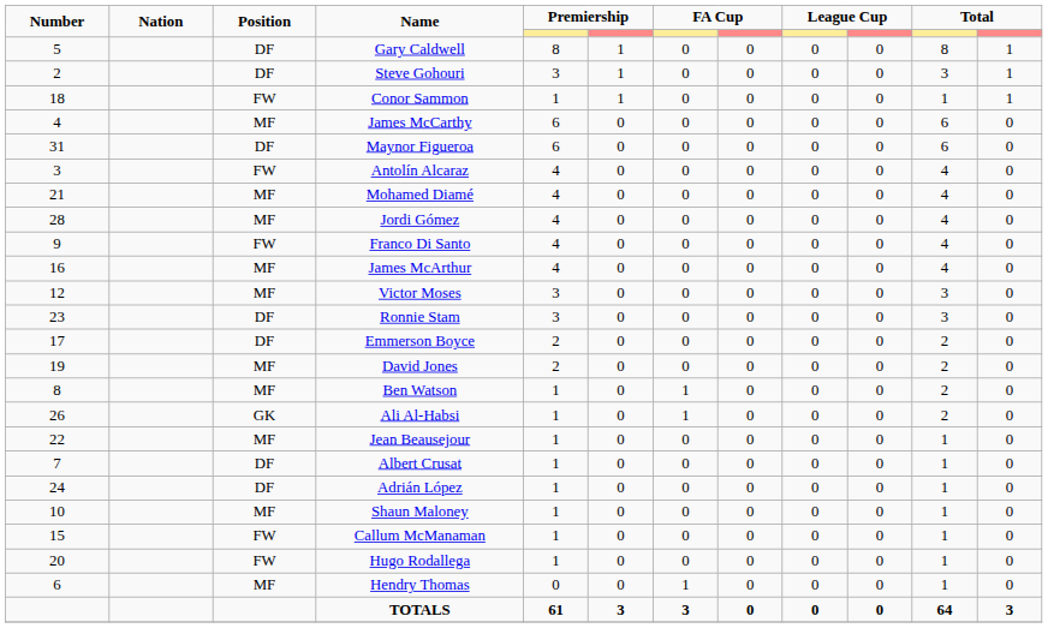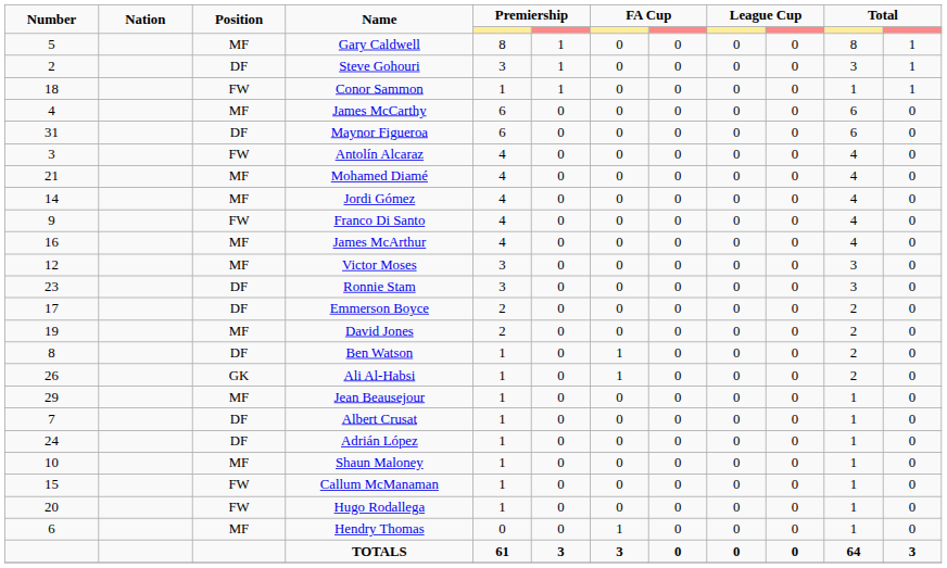 <table class="wikitable" style="font-size: 100%; text-align: center;">
 <tr>
 <td rowspan="2" width="10%" align="center"><strong>Number</strong></td>
 <td rowspan="2" width="10%" align="center"><strong>Nation</strong></td>
 <td rowspan="2" width="10%" align="center"><strong>Position</strong></td>
 <td rowspan="2" width="20%" align="center"><strong>Name</strong></td>
 <td colspan="2" align="center"><strong>Premiership</strong></td>
 <td colspan="2" align="center"><strong>FA Cup</strong></td>
 <td colspan="2" align="center"><strong>League Cup</strong></td>
 <td colspan="2" align="center"><strong>Total </strong></td>
 </tr>
 <tr>
 <th width=60 style="background: #FFEE99"></th>
 <th width=60 style="background: #FF8888"></th>
 <th width=60 style="background: #FFEE99"></th>
 <th width=60 style="background: #FF8888"></th>
 <th width=60 style="background: #FFEE99"></th>
 <th width=60 style="background: #FF8888"></th>
 <th width=60 style="background: #FFEE99"></th>
 <th width=60 style="background: #FF8888"></th>
 </tr>
 <tr>
 <td>5</td>
 <td></td>
-<td>DF</td>
+<td>MF</td>
 <td><a href='#'>Gary Caldwell</a></td>
 <td>8</td>
 <td>1</td>
 <td>0</td>
 <td>0</td>
 <td>0</td>
 <td>0</td>
 <td>8</td>
 <td>1</td>
 </tr>
 <tr>
 <td>2</td>
 <td></td>
 <td>DF</td>
 <td><a href='#'>Steve Gohouri</a></td>
 <td>3</td>
 <td>1</td>
 <td>0</td>
 <td>0</td>
 <td>0</td>
 <td>0</td>
 <td>3</td>
 <td>1</td>
 </tr>
 <tr>
 <td>18</td>
 <td></td>
 <td>FW</td>
 <td><a href='#'>Conor Sammon</a></td>
 <td>1</td>
 <td>1</td>
 <td>0</td>
 <td>0</td>
 <td>0</td>
 <td>0</td>
 <td>1</td>
 <td>1</td>
 </tr>
 <tr>
 <td>4</td>
 <td></td>
 <td>MF</td>
 <td><a href='#'>James McCarthy</a></td>
 <td>6</td>
 <td>0</td>
 <td>0</td>
 <td>0</td>
 <td>0</td>
 <td>0</td>
 <td>6</td>
 <td>0</td>
 </tr>
 <tr>
 <td>31</td>
 <td></td>
 <td>DF</td>
 <td><a href='#'>Maynor Figueroa</a></td>
 <td>6</td>
 <td>0</td>
 <td>0</td>
 <td>0</td>
 <td>0</td>
 <td>0</td>
 <td>6</td>
 <td>0</td>
 </tr>
 <tr>
 <td>3</td>
 <td></td>
 <td>FW</td>
 <td><a href='#'>Antolín Alcaraz</a></td>
 <td>4</td>
 <td>0</td>
 <td>0</td>
 <td>0</td>
 <td>0</td>
 <td>0</td>
 <td>4</td>
 <td>0</td>
 </tr>
 <tr>
 <td>21</td>
 <td></td>
 <td>MF</td>
 <td><a href='#'>Mohamed Diamé</a></td>
 <td>4</td>
 <td>0</td>
 <td>0</td>
 <td>0</td>
 <td>0</td>
 <td>0</td>
 <td>4</td>
 <td>0</td>
 </tr>
 <tr>
-<td>28</td>
+<td>14</td>
 <td></td>
 <td>MF</td>
 <td><a href='#'>Jordi Gómez</a></td>
 <td>4</td>
 <td>0</td>
 <td>0</td>
 <td>0</td>
 <td>0</td>
 <td>0</td>
 <td>4</td>
 <td>0</td>
 </tr>
 <tr>
 <td>9</td>
 <td></td>
 <td>FW</td>
 <td><a href='#'>Franco Di Santo</a></td>
 <td>4</td>
 <td>0</td>
 <td>0</td>
 <td>0</td>
 <td>0</td>
 <td>0</td>
 <td>4</td>
 <td>0</td>
 </tr>
 <tr>
 <td>16</td>
 <td></td>
 <td>MF</td>
 <td><a href='#'>James McArthur</a></td>
 <td>4</td>
 <td>0</td>
 <td>0</td>
 <td>0</td>
 <td>0</td>
 <td>0</td>
 <td>4</td>
 <td>0</td>
 </tr>
 <tr>
 <td>12</td>
 <td></td>
 <td>MF</td>
 <td><a href='#'>Victor Moses</a></td>
 <td>3</td>
 <td>0</td>
 <td>0</td>
 <td>0</td>
 <td>0</td>
 <td>0</td>
 <td>3</td>
 <td>0</td>
 </tr>
 <tr>
 <td>23</td>
 <td></td>
 <td>DF</td>
 <td><a href='#'>Ronnie Stam</a></td>
 <td>3</td>
 <td>0</td>
 <td>0</td>
 <td>0</td>
 <td>0</td>
 <td>0</td>
 <td>3</td>
 <td>0</td>
 </tr>
 <tr>
 <td>17</td>
 <td></td>
 <td>DF</td>
 <td><a href='#'>Emmerson Boyce</a></td>
 <td>2</td>
 <td>0</td>
 <td>0</td>
 <td>0</td>
 <td>0</td>
 <td>0</td>
 <td>2</td>
 <td>0</td>
 </tr>
 <tr>
 <td>19</td>
 <td></td>
 <td>MF</td>
 <td><a href='#'>David Jones</a></td>
 <td>2</td>
 <td>0</td>
 <td>0</td>
 <td>0</td>
 <td>0</td>
 <td>0</td>
 <td>2</td>
 <td>0</td>
 </tr>
 <tr>
 <td>8</td>
 <td></td>
-<td>MF</td>
+<td>DF</td>
 <td><a href='#'>Ben Watson</a></td>
 <td>1</td>
 <td>0</td>
 <td>1</td>
 <td>0</td>
 <td>0</td>
 <td>0</td>
 <td>2</td>
 <td>0</td>
 </tr>
 <tr>
 <td>26</td>
 <td></td>
 <td>GK</td>
 <td><a href='#'>Ali Al-Habsi</a></td>
 <td>1</td>
 <td>0</td>
 <td>1</td>
 <td>0</td>
 <td>0</td>
 <td>0</td>
 <td>2</td>
 <td>0</td>
 </tr>
 <tr>
-<td>22</td>
+<td>29</td>
 <td></td>
 <td>MF</td>
 <td><a href='#'>Jean Beausejour</a></td>
 <td>1</td>
 <td>0</td>
 <td>0</td>
 <td>0</td>
 <td>0</td>
 <td>0</td>
 <td>1</td>
 <td>0</td>
 </tr>
 <tr>
 <td>7</td>
 <td></td>
 <td>DF</td>
 <td><a href='#'>Albert Crusat</a></td>
 <td>1</td>
 <td>0</td>
 <td>0</td>
 <td>0</td>
 <td>0</td>
 <td>0</td>
 <td>1</td>
 <td>0</td>
 </tr>
 <tr>
 <td>24</td>
 <td></td>
 <td>DF</td>
 <td><a href='#'>Adrián López</a></td>
 <td>1</td>
 <td>0</td>
 <td>0</td>
 <td>0</td>
 <td>0</td>
 <td>0</td>
 <td>1</td>
 <td>0</td>
 </tr>
 <tr>
 <td>10</td>
 <td></td>
 <td>MF</td>
 <td><a href='#'>Shaun Maloney</a></td>
 <td>1</td>
 <td>0</td>
 <td>0</td>
 <td>0</td>
 <td>0</td>
 <td>0</td>
 <td>1</td>
 <td>0</td>
 </tr>
 <tr>
 <td>15</td>
 <td></td>
 <td>FW</td>
 <td><a href='#'>Callum McManaman</a></td>
 <td>1</td>
 <td>0</td>
 <td>0</td>
 <td>0</td>
 <td>0</td>
 <td>0</td>
 <td>1</td>
 <td>0</td>
 </tr>
 <tr>
 <td>20</td>
 <td></td>
 <td>FW</td>
 <td><a href='#'>Hugo Rodallega</a></td>
 <td>1</td>
 <td>0</td>
 <td>0</td>
 <td>0</td>
 <td>0</td>
 <td>0</td>
 <td>1</td>
 <td>0</td>
 </tr>
 <tr>
 <td>6</td>
 <td></td>
 <td>MF</td>
 <td><a href='#'>Hendry Thomas</a></td>
 <td>0</td>
 <td>0</td>
 <td>1</td>
 <td>0</td>
 <td>0</td>
 <td>0</td>
 <td>1</td>
 <td>0</td>
 </tr>
 <tr>
 <td></td>
 <td></td>
 <td></td>
 <td><strong>TOTALS</strong></td>
 <td><strong>61</strong></td>
 <td><strong>3</strong></td>
 <td><strong>3</strong></td>
 <td><strong>0</strong></td>
 <td><strong>0</strong></td>
 <td><strong>0</strong></td>
 <td><strong>64</strong></td>
 <td><strong>3</strong></td>
 </tr>
 <tr>
 </tr>
 </table>
